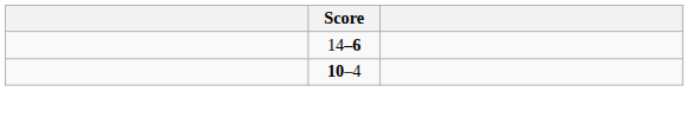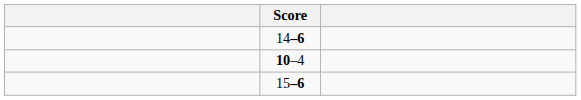 <table class="wikitable" style="text-align: center;">
 <tr>
 <th width=280></th>
 <th width=60>Score</th>
 <th width=280></th>
 </tr>
 <tr>
 <td align=left><strong></td>
 <td></strong>14<strong>–6</td>
 <td align=left></td>
 </tr>
 <tr>
 <td align=left></strong></td>
 <td><strong>10</strong>–4</td>
 <td align=left></td>
 </tr>
+<tr>
+<td align=left><strong></td>
+<td></strong>15<strong>–6</td>
+<td align=left></td>
+</tr>
 </table>
